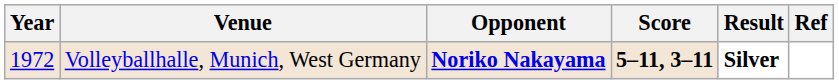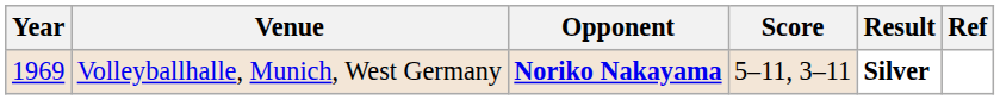 <table class="sortable wikitable" style="font-size: 90%;">
 <tr>
 <th>Year</th>
 <th>Venue</th>
 <th>Opponent</th>
 <th>Score</th>
 <th>Result</th>
 <th>Ref</th>
 </tr>
 <tr style="background:#F3E6D7">
-<td align="center"><a href='#'>1972</a></td>
+<td align="center"><a href='#'>1969</a></td>
 <td align="left"><a href='#'>Volleyballhalle</a>, <a href='#'>Munich</a>, West Germany</td>
 <td align="left"><strong> <a href='#'>Noriko Nakayama</a></strong></td>
-<td align="left"><strong>5–11, 3–11</strong></td>
+<td align="left">5–11, 3–11</td>
 <td style="text-align:left; background:white"> <strong>Silver</strong></td>
 <td style="text-align:center; background:white"></td>
 </tr>
 </table>
